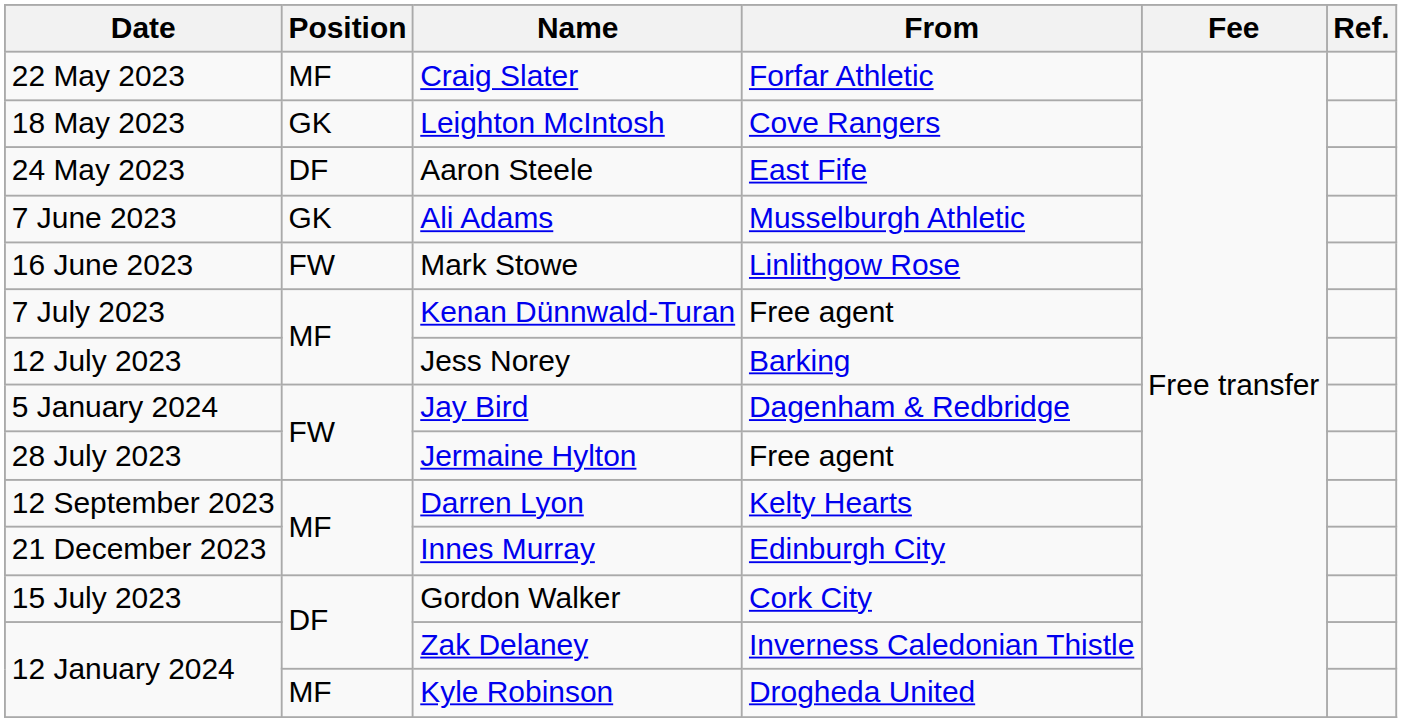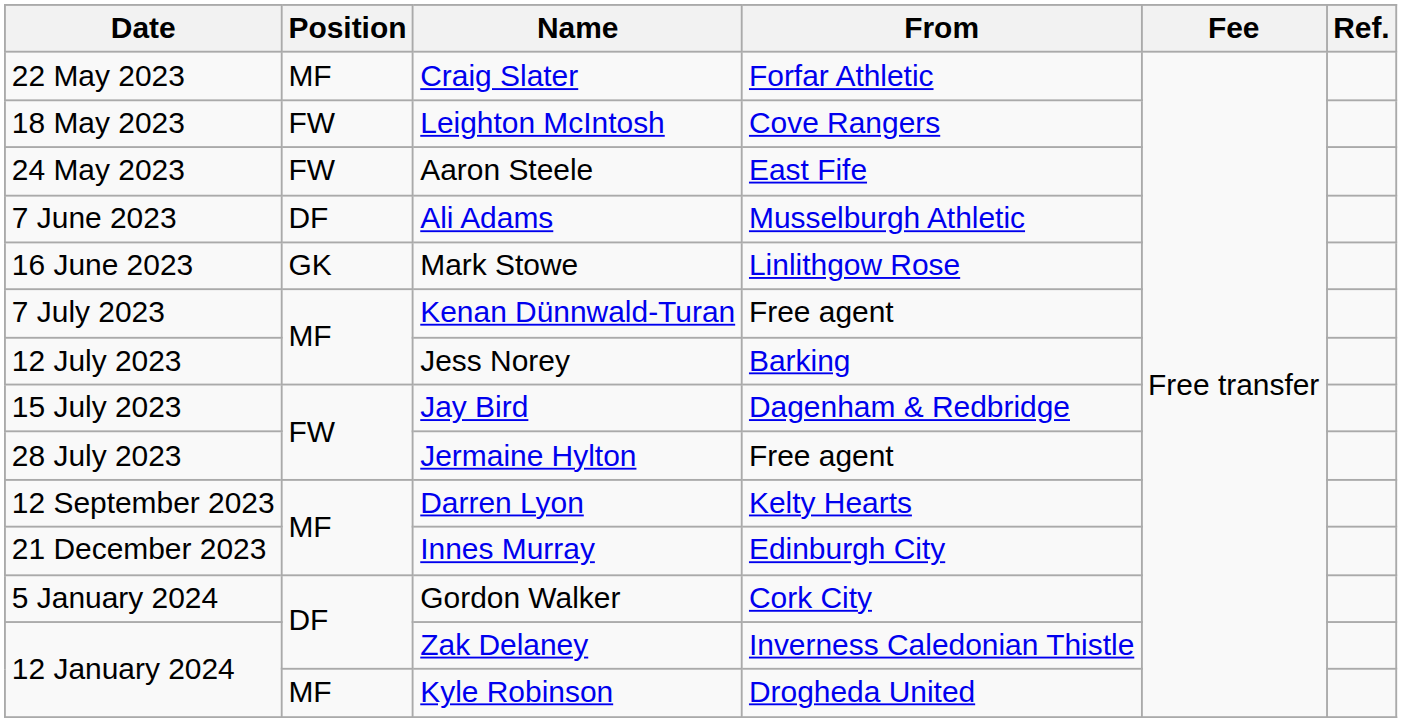 <table class="wikitable">
 <tr>
 <th>Date</th>
 <th>Position</th>
 <th>Name</th>
 <th>From</th>
 <th>Fee</th>
 <th>Ref.</th>
 </tr>
 <tr>
 <td>22 May 2023</td>
 <td>MF</td>
 <td><a href='#'>Craig Slater</a></td>
 <td><a href='#'>Forfar Athletic</a></td>
 <td rowspan="14">Free transfer</td>
 <td></td>
 </tr>
 <tr>
 <td>18 May 2023</td>
-<td>GK</td>
+<td>FW</td>
 <td><a href='#'>Leighton McIntosh</a></td>
 <td><a href='#'>Cove Rangers</a></td>
 <td></td>
 </tr>
 <tr>
 <td>24 May 2023</td>
-<td>DF</td>
+<td>FW</td>
 <td>Aaron Steele</td>
 <td><a href='#'>East Fife</a></td>
 <td></td>
 </tr>
 <tr>
 <td>7 June 2023</td>
-<td>GK</td>
+<td>DF</td>
 <td><a href='#'>Ali Adams</a></td>
 <td><a href='#'>Musselburgh Athletic</a></td>
 <td></td>
 </tr>
 <tr>
 <td>16 June 2023</td>
-<td>FW</td>
+<td>GK</td>
 <td>Mark Stowe</td>
 <td><a href='#'>Linlithgow Rose</a></td>
 <td></td>
 </tr>
 <tr>
 <td>7 July 2023</td>
 <td rowspan="2">MF</td>
 <td> <a href='#'>Kenan Dünnwald-Turan</a></td>
 <td>Free agent</td>
 <td></td>
 </tr>
 <tr>
 <td>12 July 2023</td>
 <td> Jess Norey</td>
 <td> <a href='#'>Barking</a></td>
 <td></td>
 </tr>
 <tr>
-<td>5 January 2024</td>
+<td>15 July 2023</td>
 <td rowspan="2">FW</td>
 <td> <a href='#'>Jay Bird</a></td>
 <td> <a href='#'>Dagenham & Redbridge</a></td>
 <td></td>
 </tr>
 <tr>
 <td>28 July 2023</td>
 <td> <a href='#'>Jermaine Hylton</a></td>
 <td>Free agent</td>
 <td></td>
 </tr>
 <tr>
 <td>12 September 2023</td>
 <td rowspan="2">MF</td>
 <td><a href='#'>Darren Lyon</a></td>
 <td><a href='#'>Kelty Hearts</a></td>
 <td></td>
 </tr>
 <tr>
 <td>21 December 2023</td>
 <td><a href='#'>Innes Murray</a></td>
 <td><a href='#'>Edinburgh City</a></td>
 <td></td>
 </tr>
 <tr>
-<td>15 July 2023</td>
+<td>5 January 2024</td>
 <td rowspan=2>DF</td>
 <td> Gordon Walker</td>
 <td> <a href='#'>Cork City</a></td>
 <td></td>
 </tr>
 <tr>
 <td rowspan=2>12 January 2024</td>
 <td> <a href='#'>Zak Delaney</a></td>
 <td><a href='#'>Inverness Caledonian Thistle</a></td>
 <td></td>
 </tr>
 <tr>
 <td>MF</td>
 <td> <a href='#'>Kyle Robinson</a></td>
 <td> <a href='#'>Drogheda United</a></td>
 <td></td>
 </tr>
 <tr>
 </tr>
 </table>
